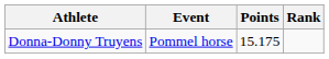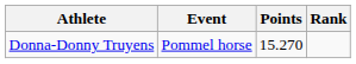 <table class=wikitable style="font-size:90%">
 <tr>
 <th>Athlete</th>
 <th>Event</th>
 <th>Points</th>
 <th>Rank</th>
 </tr>
 <tr>
 <td><a href='#'>Donna-Donny Truyens</a></td>
 <td><a href='#'>Pommel horse</a></td>
-<td>15.175</td>
+<td>15.270</td>
 <td align=center></td>
 </tr>
 </table>
